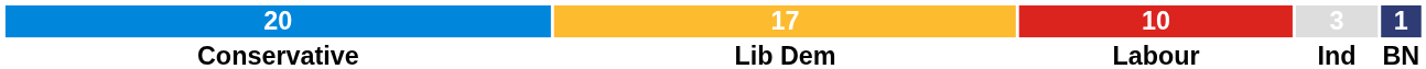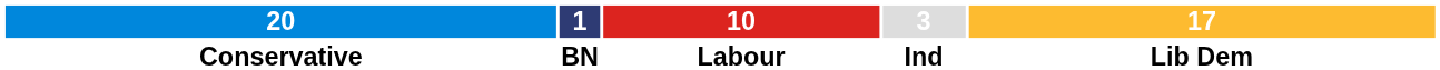 <table style="width:100%; text-align:center;">
 <tr style="color:white;">
 <td style="background:#0087DC; width:39.22%;"><strong>20</strong></td>
-<td style="background:#FDBB30; width:33.33%;"><strong>17</strong></td>
+<td style="background:#2E3B74; width:1.96%;"><strong>1</strong></td>
 <td style="background:#DC241F; width:19.61%;"><strong>10</strong></td>
 <td style="background:#DDDDDD; width:5.88%;"><strong>3</strong></td>
-<td style="background:#2E3B74; width:1.96%;"><strong>1</strong></td>
+<td style="background:#FDBB30; width:33.33%;"><strong>17</strong></td>
 </tr>
 <tr>
 <td><span><strong>Conservative</strong></span></td>
-<td><span><strong>Lib Dem</strong></span></td>
+<td><span><strong>BN</strong></span></td>
 <td><span><strong>Labour</strong></span></td>
 <td><span><strong>Ind</strong></span></td>
-<td><span><strong>BN</strong></span></td>
+<td><span><strong>Lib Dem</strong></span></td>
 </tr>
 </table>
